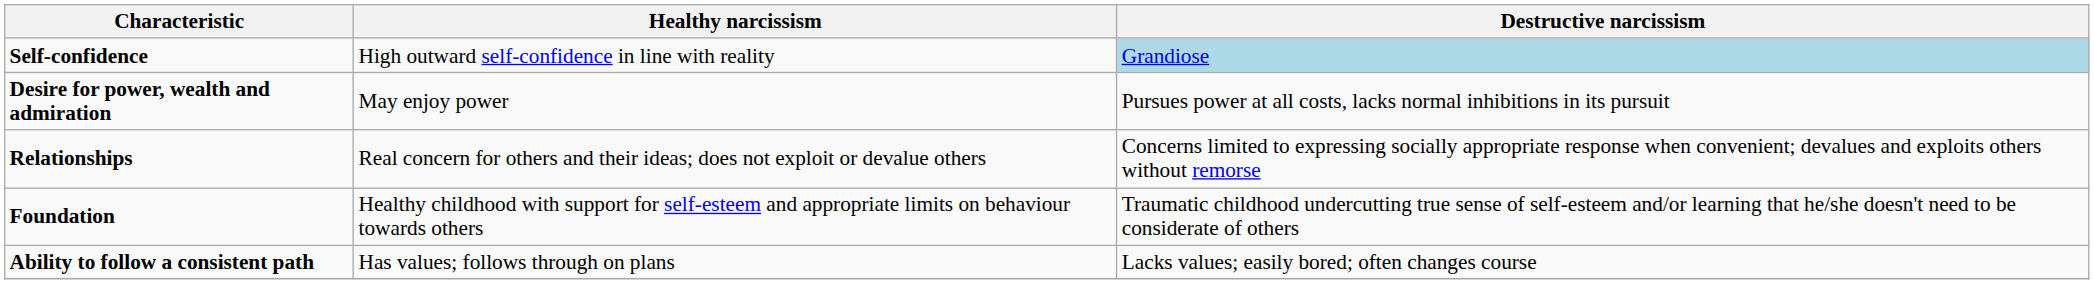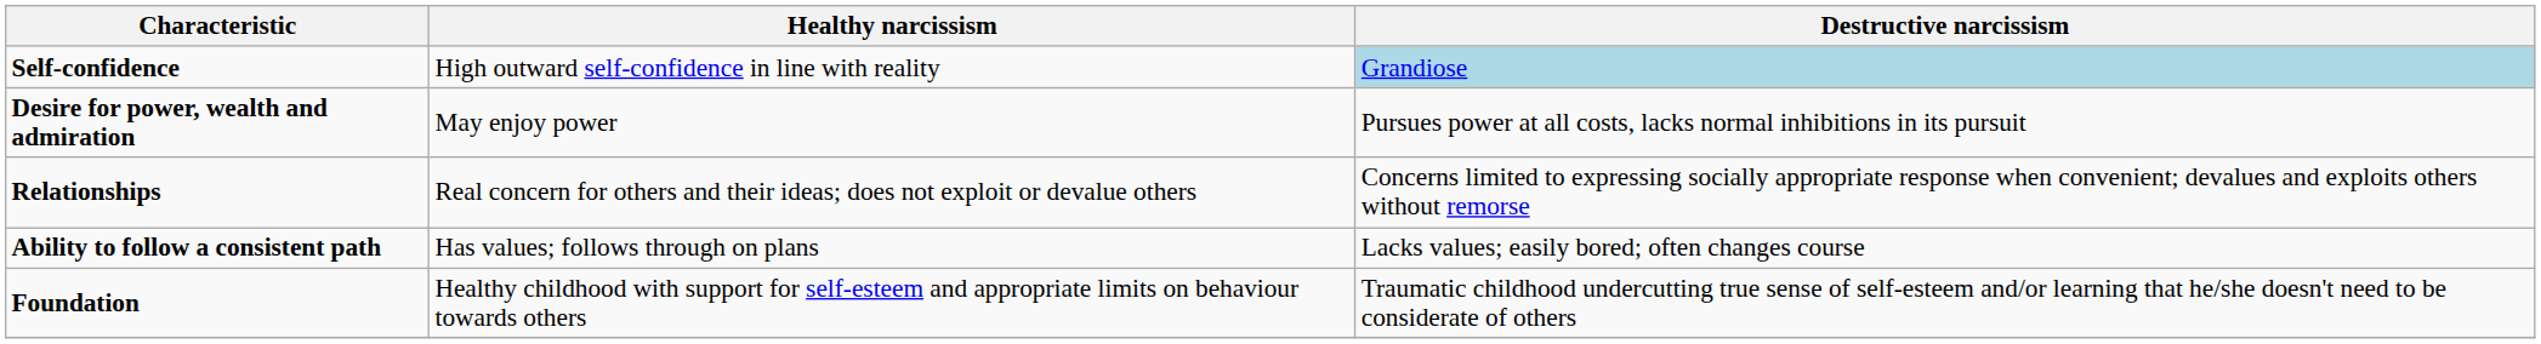 <table class="wikitable">
 <tr>
 <th>Characteristic</th>
 <th>Healthy narcissism</th>
 <th>Destructive narcissism</th>
 </tr>
 <tr>
 <td><strong>Self-confidence</strong></td>
 <td>High outward <a href='#'>self-confidence</a> in line with reality</td>
 <td style="background: lightblue;"><a href='#'>Grandiose</a></td>
 </tr>
 <tr>
 <td><strong>Desire for power, wealth and admiration</strong></td>
 <td>May enjoy power</td>
 <td>Pursues power at all costs, lacks normal inhibitions in its pursuit</td>
 </tr>
 <tr>
 <td><strong>Relationships</strong></td>
 <td>Real concern for others and their ideas; does not exploit or devalue others</td>
 <td>Concerns limited to expressing socially appropriate response when convenient; devalues and exploits others without <a href='#'>remorse</a></td>
 </tr>
 <tr>
+<td><strong>Ability to follow a consistent path</strong></td>
+<td>Has values; follows through on plans</td>
+<td>Lacks values; easily bored; often changes course</td>
+</tr>
+<tr>
 <td><strong>Foundation</strong></td>
 <td>Healthy childhood with support for <a href='#'>self-esteem</a> and appropriate limits on behaviour towards others</td>
 <td>Traumatic childhood undercutting true sense of self-esteem and/or learning that he/she doesn't need to be considerate of others</td>
 </tr>
 <tr>
-<td><strong>Ability to follow a consistent path</strong></td>
-<td>Has values; follows through on plans</td>
-<td>Lacks values; easily bored; often changes course</td>
-</tr>
-<tr>
 </tr>
 </table>
